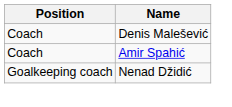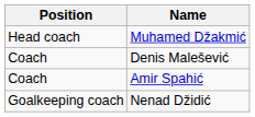 <table class="wikitable">
 <tr>
 <th>Position</th>
 <th>Name</th>
+</tr>
+<tr>
+<td>Head coach</td>
+<td> <a href='#'>Muhamed Džakmić</a></td>
 </tr>
 <tr>
 <td>Coach</td>
 <td> Denis Malešević</td>
 </tr>
 <tr>
 <td>Coach</td>
 <td> <a href='#'>Amir Spahić</a></td>
 </tr>
 <tr>
 <td>Goalkeeping coach</td>
 <td> Nenad Džidić</td>
 </tr>
 </table>
